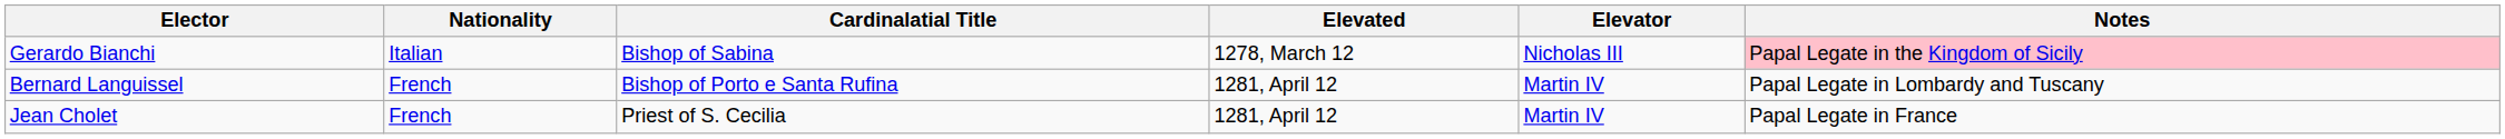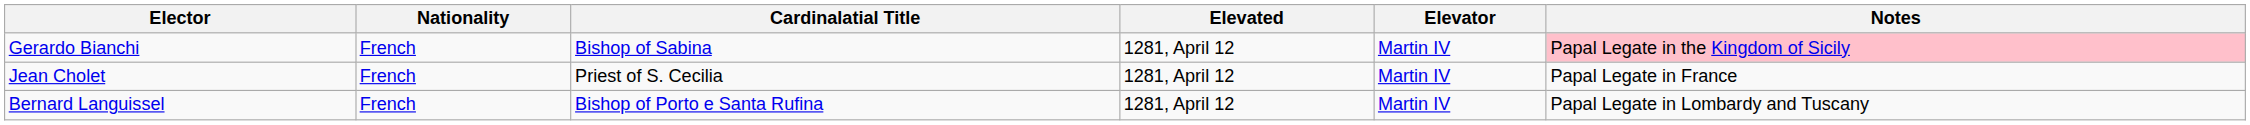 <table class="wikitable sortable" style="width:100%">
 <tr>
 <th width="*">Elector</th>
 <th width="*">Nationality</th>
 <th width="*">Cardinalatial Title</th>
 <th width="*">Elevated</th>
 <th width="*">Elevator</th>
 <th width="*">Notes</th>
 </tr>
 <tr valign="top">
 <td><a href='#'>Gerardo Bianchi</a></td>
-<td><a href='#'>Italian</a></td>
+<td><a href='#'>French</a></td>
 <td><a href='#'>Bishop of Sabina</a></td>
-<td>1278, March 12</td>
-<td><a href='#'>Nicholas III</a></td>
+<td>1281, April 12</td>
+<td><a href='#'>Martin IV</a></td>
 <td style="background: pink;">Papal Legate in the <a href='#'>Kingdom of Sicily</a></td>
+</tr>
+<tr valign="top">
+<td><a href='#'>Jean Cholet</a></td>
+<td><a href='#'>French</a></td>
+<td>Priest of S. Cecilia</td>
+<td>1281, April 12</td>
+<td><a href='#'>Martin IV</a></td>
+<td>Papal Legate in France</td>
 </tr>
 <tr valign="top">
 <td><a href='#'>Bernard Languissel</a></td>
 <td><a href='#'>French</a></td>
 <td><a href='#'>Bishop of Porto e Santa Rufina</a></td>
 <td>1281, April 12</td>
 <td><a href='#'>Martin IV</a></td>
 <td>Papal Legate in Lombardy and Tuscany</td>
 </tr>
-<tr valign="top">
-<td><a href='#'>Jean Cholet</a></td>
-<td><a href='#'>French</a></td>
-<td>Priest of S. Cecilia</td>
-<td>1281, April 12</td>
-<td><a href='#'>Martin IV</a></td>
-<td>Papal Legate in France</td>
-</tr>
 </table>
